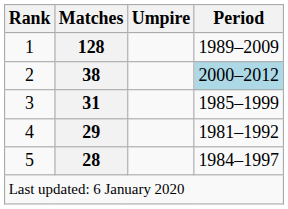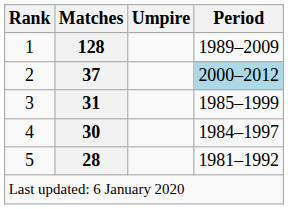 <table class="wikitable plainrowheaders sortable">
 <tr>
 <th scope=col>Rank</th>
 <th scope=col>Matches</th>
 <th scope=col>Umpire</th>
 <th scope=col>Period</th>
 </tr>
 <tr>
 <td align=center>1</td>
 <th scope=row style=text-align:center;>128</th>
 <td></td>
 <td>1989–2009</td>
 </tr>
 <tr>
 <td align=center>2</td>
-<th scope=row style=text-align:center;>38</th>
+<th scope=row style=text-align:center;>37</th>
 <td></td>
 <td style="background: lightblue;">2000–2012</td>
 </tr>
 <tr>
 <td align=center>3</td>
 <th scope=row style=text-align:center;>31</th>
 <td></td>
 <td>1985–1999</td>
 </tr>
 <tr>
 <td align=center>4</td>
-<th scope=row style=text-align:center;>29</th>
+<th scope=row style=text-align:center;>30</th>
 <td></td>
-<td>1981–1992</td>
+<td>1984–1997</td>
 </tr>
 <tr>
 <td align=center>5</td>
 <th scope=row style=text-align:center;>28</th>
 <td></td>
-<td>1984–1997</td>
+<td>1981–1992</td>
 </tr>
 <tr class=sortbottom>
 <td colspan=4><small>Last updated: 6 January 2020</small></td>
 </tr>
 </table>
